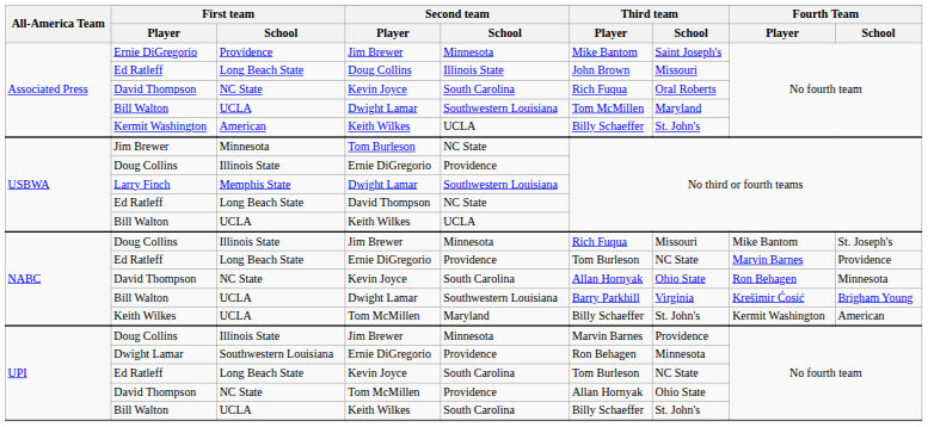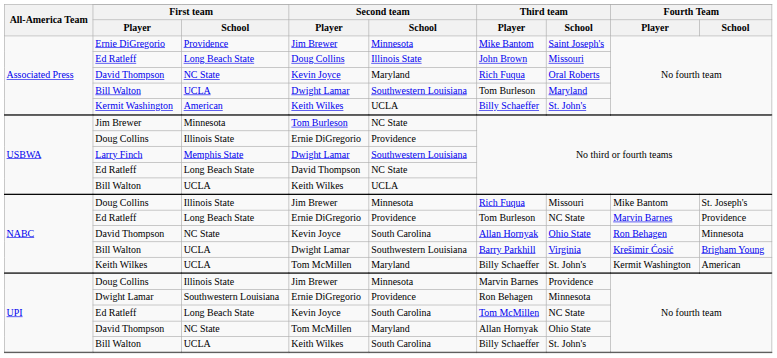 <table class="wikitable" style="width:98%;">
 <tr>
 <th rowspan=3>All-America Team</th>
 </tr>
 <tr>
 <th colspan=2>First team</th>
 <th colspan=2>Second team</th>
 <th colspan=2>Third team</th>
 <th colspan=2>Fourth Team</th>
 </tr>
 <tr>
 <th>Player</th>
 <th>School</th>
 <th>Player</th>
 <th>School</th>
 <th>Player</th>
 <th>School</th>
 <th>Player</th>
 <th>School</th>
 </tr>
 <tr>
 <td rowspan=5><a href='#'>Associated Press</a></td>
 <td><a href='#'>Ernie DiGregorio</a></td>
 <td><a href='#'>Providence</a></td>
 <td><a href='#'>Jim Brewer</a></td>
 <td><a href='#'>Minnesota</a></td>
 <td><a href='#'>Mike Bantom</a></td>
 <td><a href='#'>Saint Joseph's</a></td>
 <td rowspan=5 colspan=3 align=center>No fourth team</td>
 </tr>
 <tr>
 <td><a href='#'>Ed Ratleff</a></td>
 <td><a href='#'>Long Beach State</a></td>
 <td><a href='#'>Doug Collins</a></td>
 <td><a href='#'>Illinois State</a></td>
 <td><a href='#'>John Brown</a></td>
 <td><a href='#'>Missouri</a></td>
 </tr>
 <tr>
 <td><a href='#'>David Thompson</a></td>
 <td><a href='#'>NC State</a></td>
 <td><a href='#'>Kevin Joyce</a></td>
-<td><a href='#'>South Carolina</a></td>
+<td>Maryland</td>
 <td><a href='#'>Rich Fuqua</a></td>
 <td><a href='#'>Oral Roberts</a></td>
 </tr>
 <tr>
 <td><a href='#'>Bill Walton</a></td>
 <td><a href='#'>UCLA</a></td>
 <td><a href='#'>Dwight Lamar</a></td>
 <td><a href='#'>Southwestern Louisiana</a></td>
-<td><a href='#'>Tom McMillen</a></td>
+<td>Tom Burleson</td>
 <td><a href='#'>Maryland</a></td>
 </tr>
 <tr>
 <td><a href='#'>Kermit Washington</a></td>
 <td><a href='#'>American</a></td>
 <td><a href='#'>Keith Wilkes</a></td>
 <td>UCLA</td>
 <td><a href='#'>Billy Schaeffer</a></td>
 <td><a href='#'>St. John's</a></td>
 </tr>
 <tr style = "border-top:2px solid black;">
 <td rowspan=5><a href='#'>USBWA</a></td>
 <td>Jim Brewer</td>
 <td>Minnesota</td>
 <td><a href='#'>Tom Burleson</a></td>
 <td>NC State</td>
 <td rowspan=5 colspan=4 align=center>No third or fourth teams</td>
 </tr>
 <tr>
 <td>Doug Collins</td>
 <td>Illinois State</td>
 <td>Ernie DiGregorio</td>
 <td>Providence</td>
 </tr>
 <tr>
 <td><a href='#'>Larry Finch</a></td>
 <td><a href='#'>Memphis State</a></td>
 <td><a href='#'>Dwight Lamar</a></td>
 <td><a href='#'>Southwestern Louisiana</a></td>
 </tr>
 <tr>
 <td>Ed Ratleff</td>
 <td>Long Beach State</td>
 <td>David Thompson</td>
 <td>NC State</td>
 </tr>
 <tr>
 <td>Bill Walton</td>
 <td>UCLA</td>
 <td>Keith Wilkes</td>
 <td>UCLA</td>
 </tr>
 <tr style = "border-top:2px solid black;">
 <td rowspan=5><a href='#'>NABC</a></td>
 <td>Doug Collins</td>
 <td>Illinois State</td>
 <td>Jim Brewer</td>
 <td>Minnesota</td>
 <td><a href='#'>Rich Fuqua</a></td>
 <td>Missouri</td>
 <td>Mike Bantom</td>
 <td>St. Joseph's</td>
 </tr>
 <tr>
 <td>Ed Ratleff</td>
 <td>Long Beach State</td>
 <td>Ernie DiGregorio</td>
 <td>Providence</td>
 <td>Tom Burleson</td>
 <td>NC State</td>
 <td><a href='#'>Marvin Barnes</a></td>
 <td>Providence</td>
 </tr>
 <tr>
 <td>David Thompson</td>
 <td>NC State</td>
 <td>Kevin Joyce</td>
 <td>South Carolina</td>
 <td><a href='#'>Allan Hornyak</a></td>
 <td><a href='#'>Ohio State</a></td>
 <td><a href='#'>Ron Behagen</a></td>
 <td>Minnesota</td>
 </tr>
 <tr>
 <td>Bill Walton</td>
 <td>UCLA</td>
 <td>Dwight Lamar</td>
 <td>Southwestern Louisiana</td>
 <td><a href='#'>Barry Parkhill</a></td>
 <td><a href='#'>Virginia</a></td>
 <td><a href='#'>Krešimir Ćosić</a></td>
 <td><a href='#'>Brigham Young</a></td>
 </tr>
 <tr>
 <td>Keith Wilkes</td>
 <td>UCLA</td>
 <td>Tom McMillen</td>
 <td>Maryland</td>
 <td>Billy Schaeffer</td>
 <td>St. John's</td>
 <td>Kermit Washington</td>
 <td>American</td>
 </tr>
 <tr style = "border-top:2px solid black;">
 <td rowspan=5><a href='#'>UPI</a></td>
 <td>Doug Collins</td>
 <td>Illinois State</td>
 <td>Jim Brewer</td>
 <td>Minnesota</td>
 <td>Marvin Barnes</td>
 <td>Providence</td>
 <td rowspan=5 colspan=3 align=center>No fourth team</td>
 </tr>
 <tr>
 <td>Dwight Lamar</td>
 <td>Southwestern Louisiana</td>
 <td>Ernie DiGregorio</td>
 <td>Providence</td>
 <td>Ron Behagen</td>
 <td>Minnesota</td>
 </tr>
 <tr>
 <td>Ed Ratleff</td>
 <td>Long Beach State</td>
 <td>Kevin Joyce</td>
 <td>South Carolina</td>
-<td>Tom Burleson</td>
+<td><a href='#'>Tom McMillen</a></td>
 <td>NC State</td>
 </tr>
 <tr>
 <td>David Thompson</td>
 <td>NC State</td>
 <td>Tom McMillen</td>
-<td>Providence</td>
+<td>Maryland</td>
 <td>Allan Hornyak</td>
 <td>Ohio State</td>
 </tr>
 <tr>
 <td>Bill Walton</td>
 <td>UCLA</td>
 <td>Keith Wilkes</td>
 <td>South Carolina</td>
 <td>Billy Schaeffer</td>
 <td>St. John's</td>
 </tr>
 <tr style = "border-top:2px solid black;">
 </tr>
 </table>
